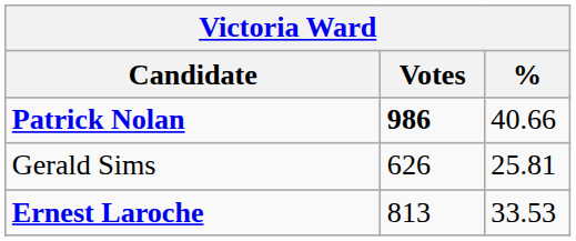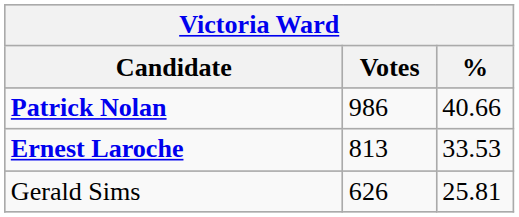 <table class="wikitable">
 <tr>
 <th colspan="3"><a href='#'>Victoria Ward</a></th>
 </tr>
 <tr>
 <th style="width: 200px">Candidate</th>
 <th style="width: 50px">Votes</th>
 <th style="width: 40px">%</th>
 </tr>
 <tr>
 <td><strong><a href='#'>Patrick Nolan</a></strong></td>
-<td><strong>986</strong></td>
+<td>986</td>
 <td>40.66</td>
+</tr>
+<tr>
+<td><strong><a href='#'>Ernest Laroche</a></strong></td>
+<td>813</td>
+<td>33.53</td>
 </tr>
 <tr>
 <td>Gerald Sims</td>
 <td>626</td>
 <td>25.81</td>
 </tr>
-<tr>
-<td><strong><a href='#'>Ernest Laroche</a></strong></td>
-<td>813</td>
-<td>33.53</td>
-</tr>
 </table>
